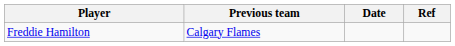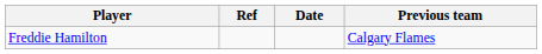 <table class="wikitable" width=98%>
 <tr style="background:#ddd; text-align:center;">
 <th>Player</th>
+<th>Ref</th>
+<th>Date</th>
 <th>Previous team</th>
-<th>Date</th>
-<th>Ref</th>
 </tr>
 <tr>
 <td><a href='#'>Freddie Hamilton</a></td>
-<td><a href='#'>Calgary Flames</a></td>
 <td></td>
 <td></td>
+<td><a href='#'>Calgary Flames</a></td>
 </tr>
 </table>
